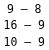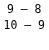 <table style="text-align:center">
 <tr>
 <th width=200></th>
 <th width=100></th>
 <th width=200></th>
 </tr>
 <tr>
 <td align=right><strong></strong></td>
 <td>9 – 8</td>
 <td align=left></td>
 </tr>
 <tr>
 <td align=right><strong></strong></td>
-<td>16 – 9</td>
-<td align=left></td>
-</tr>
-<tr>
-<td align=right><strong></strong></td>
 <td>10 – 9</td>
 <td align=left></td>
 </tr>
 </table>
